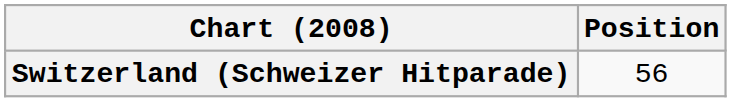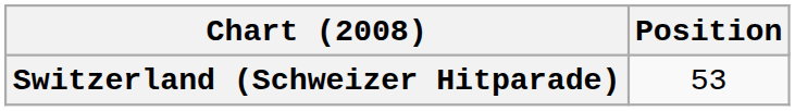 <table class="wikitable plainrowheaders" style="text-align:center">
 <tr>
 <th scope="col">Chart (2008)</th>
 <th scope="col">Position</th>
 </tr>
 <tr>
 <th scope="row">Switzerland (Schweizer Hitparade)</th>
-<td>56</td>
+<td>53</td>
 </tr>
 </table>
